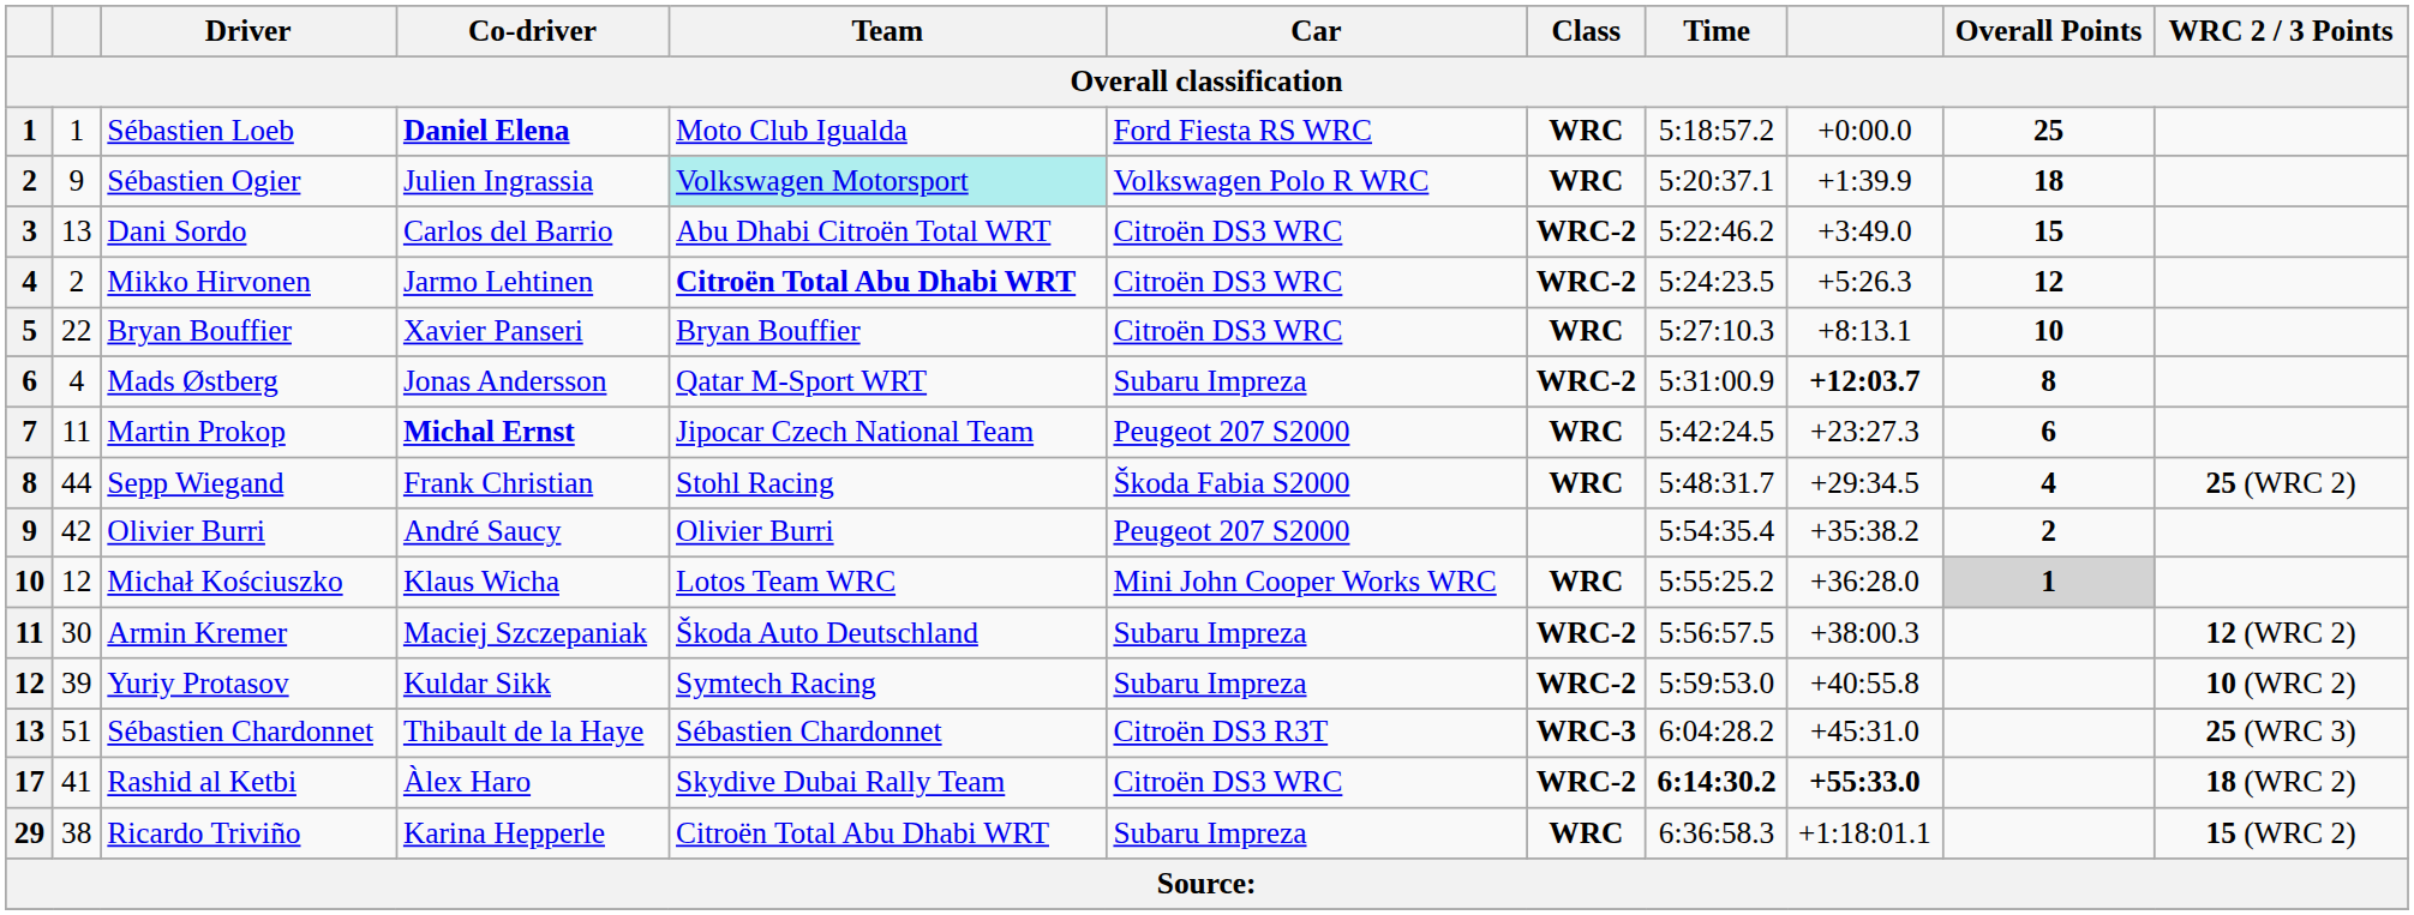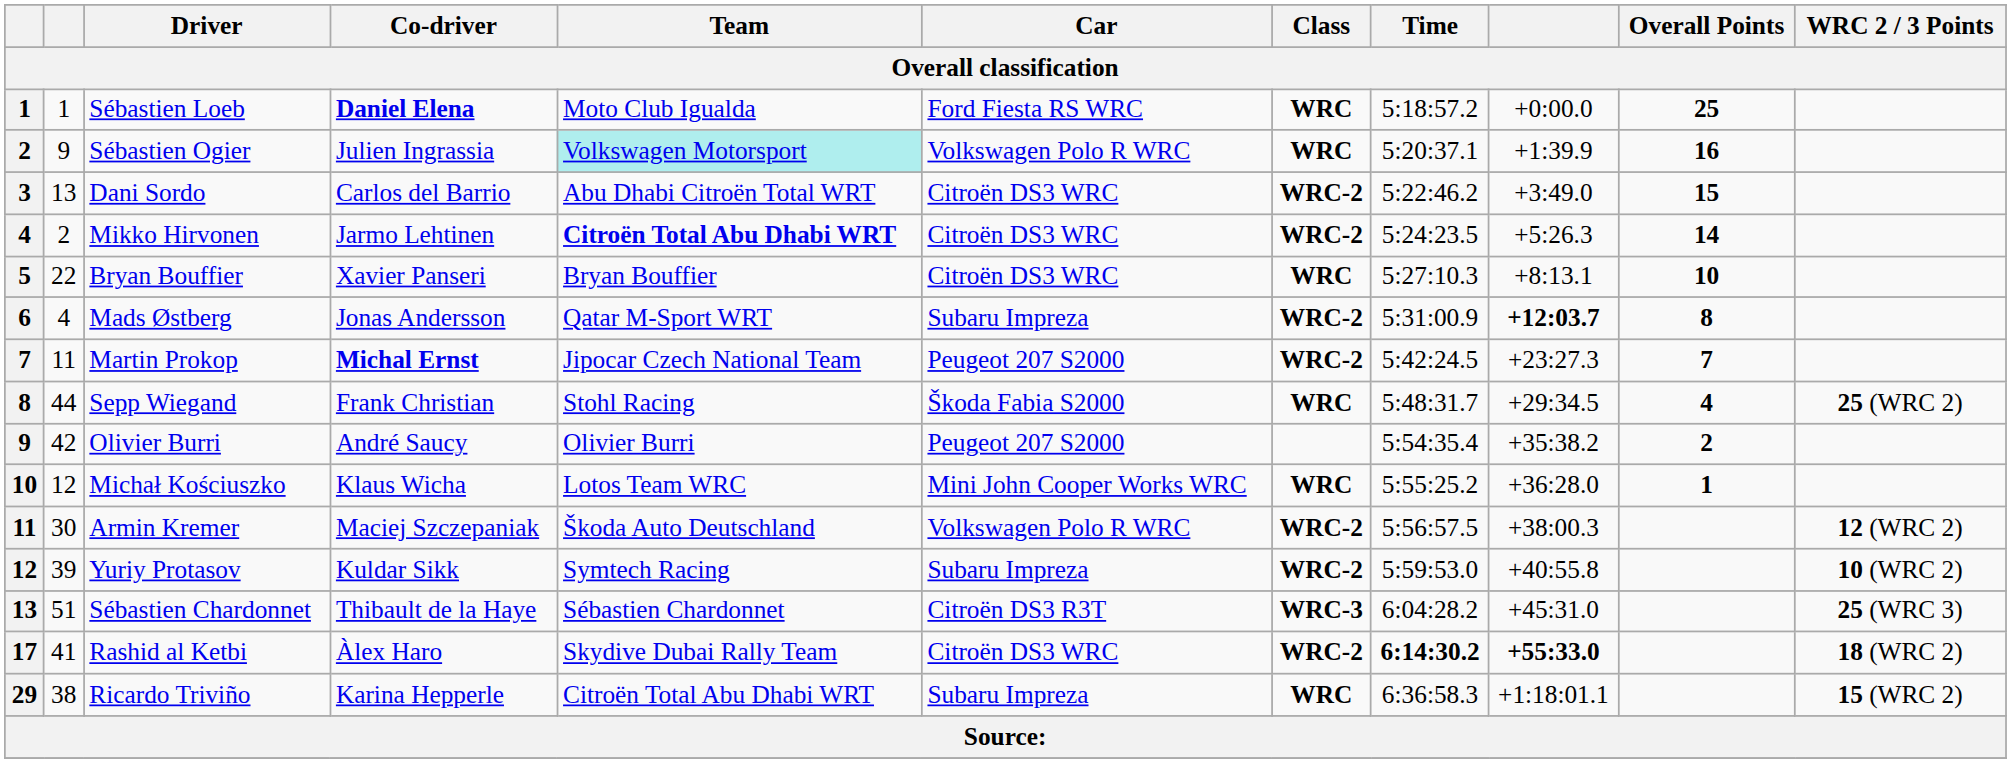 <table class="wikitable" width=90% style="text-align: left; font-size: 90%; max-width: 1200px;">
 <tr>
 <th></th>
 <th></th>
 <th>Driver</th>
 <th>Co-driver</th>
 <th>Team</th>
 <th>Car</th>
 <th>Class</th>
 <th>Time</th>
 <th></th>
 <th>Overall Points</th>
 <th>WRC 2 / 3 Points</th>
 </tr>
 <tr>
 <th colspan=11>Overall classification</th>
 </tr>
 <tr>
 <th>1</th>
 <td align="center">1</td>
 <td> <a href='#'>Sébastien Loeb</a></td>
 <td><strong> <a href='#'>Daniel Elena</a></strong></td>
 <td> <a href='#'>Moto Club Igualda</a></td>
 <td><a href='#'>Ford Fiesta RS WRC</a></td>
 <td align="center"><strong><span>WRC</span></strong></td>
 <td align="center">5:18:57.2</td>
 <td align="center">+0:00.0</td>
 <td align="center"><strong>25</strong></td>
 <td></td>
 </tr>
 <tr>
 <th>2</th>
 <td align="center">9</td>
 <td> <a href='#'>Sébastien Ogier</a></td>
 <td> <a href='#'>Julien Ingrassia</a></td>
 <td style="background: paleturquoise;"> <a href='#'>Volkswagen Motorsport</a></td>
 <td><a href='#'>Volkswagen Polo R WRC</a></td>
 <td align="center"><strong><span>WRC</span></strong></td>
 <td align="center">5:20:37.1</td>
 <td align="center">+1:39.9</td>
-<td align="center"><strong>18</strong></td>
+<td align="center"><strong>16</strong></td>
 <td></td>
 </tr>
 <tr>
 <th>3</th>
 <td align="center">13</td>
 <td> <a href='#'>Dani Sordo</a></td>
 <td> <a href='#'>Carlos del Barrio</a></td>
 <td> <a href='#'>Abu Dhabi Citroën Total WRT</a></td>
 <td><a href='#'>Citroën DS3 WRC</a></td>
 <td align="center"><strong><span>WRC-2</span></strong></td>
 <td align="center">5:22:46.2</td>
 <td align="center">+3:49.0</td>
 <td align="center"><strong>15</strong></td>
 <td></td>
 </tr>
 <tr>
 <th>4</th>
 <td align="center">2</td>
 <td> <a href='#'>Mikko Hirvonen</a></td>
 <td> <a href='#'>Jarmo Lehtinen</a></td>
 <td><strong> <a href='#'>Citroën Total Abu Dhabi WRT</a></strong></td>
 <td><a href='#'>Citroën DS3 WRC</a></td>
 <td align="center"><strong><span>WRC-2</span></strong></td>
 <td align="center">5:24:23.5</td>
 <td align="center">+5:26.3</td>
-<td align="center"><strong>12</strong></td>
+<td align="center"><strong>14</strong></td>
 <td></td>
 </tr>
 <tr>
 <th>5</th>
 <td align="center">22</td>
 <td> <a href='#'>Bryan Bouffier</a></td>
 <td> <a href='#'>Xavier Panseri</a></td>
 <td> <a href='#'>Bryan Bouffier</a></td>
 <td><a href='#'>Citroën DS3 WRC</a></td>
 <td align="center"><strong><span>WRC</span></strong></td>
 <td align="center">5:27:10.3</td>
 <td align="center">+8:13.1</td>
 <td align="center"><strong>10</strong></td>
 <td></td>
 </tr>
 <tr>
 <th>6</th>
 <td align="center">4</td>
 <td> <a href='#'>Mads Østberg</a></td>
 <td> <a href='#'>Jonas Andersson</a></td>
 <td> <a href='#'>Qatar M-Sport WRT</a></td>
 <td><a href='#'>Subaru Impreza</a></td>
 <td align="center"><strong><span>WRC-2</span></strong></td>
 <td align="center">5:31:00.9</td>
 <td align="center"><strong>+12:03.7</strong></td>
 <td align="center"><strong>8</strong></td>
 <td></td>
 </tr>
 <tr>
 <th>7</th>
 <td align="center">11</td>
 <td> <a href='#'>Martin Prokop</a></td>
 <td><strong> <a href='#'>Michal Ernst</a></strong></td>
 <td> <a href='#'>Jipocar Czech National Team</a></td>
 <td><a href='#'>Peugeot 207 S2000</a></td>
-<td align="center"><strong><span>WRC</span></strong></td>
+<td align="center"><strong><span>WRC-2</span></strong></td>
 <td align="center">5:42:24.5</td>
 <td align="center">+23:27.3</td>
-<td align="center"><strong>6</strong></td>
+<td align="center"><strong>7</strong></td>
 <td></td>
 </tr>
 <tr>
 <th>8</th>
 <td align="center">44</td>
 <td> <a href='#'>Sepp Wiegand</a></td>
 <td> <a href='#'>Frank Christian</a></td>
 <td> <a href='#'>Stohl Racing</a></td>
 <td><a href='#'>Škoda Fabia S2000</a></td>
 <td align="center"><strong><span>WRC</span></strong></td>
 <td align="center">5:48:31.7</td>
 <td align="center">+29:34.5</td>
 <td align="center"><strong>4</strong></td>
 <td align="center"><strong>25</strong> (WRC 2)</td>
 </tr>
 <tr>
 <th>9</th>
 <td align="center">42</td>
 <td> <a href='#'>Olivier Burri</a></td>
 <td> <a href='#'>André Saucy</a></td>
 <td> <a href='#'>Olivier Burri</a></td>
 <td><a href='#'>Peugeot 207 S2000</a></td>
 <td></td>
 <td align="center">5:54:35.4</td>
 <td align="center">+35:38.2</td>
 <td align="center"><strong>2</strong></td>
 <td></td>
 </tr>
 <tr>
 <th>10</th>
 <td align="center">12</td>
 <td> <a href='#'>Michał Kościuszko</a></td>
 <td> <a href='#'>Klaus Wicha</a></td>
 <td> <a href='#'>Lotos Team WRC</a></td>
 <td><a href='#'>Mini John Cooper Works WRC</a></td>
 <td align="center"><strong><span>WRC</span></strong></td>
 <td align="center">5:55:25.2</td>
 <td align="center">+36:28.0</td>
-<td align="center" style="background: lightgrey;"><strong>1</strong></td>
+<td align="center"><strong>1</strong></td>
 <td></td>
 </tr>
 <tr>
 <th>11</th>
 <td align="center">30</td>
 <td> <a href='#'>Armin Kremer</a></td>
 <td> <a href='#'>Maciej Szczepaniak</a></td>
 <td> <a href='#'>Škoda Auto Deutschland</a></td>
-<td><a href='#'>Subaru Impreza</a></td>
+<td><a href='#'>Volkswagen Polo R WRC</a></td>
 <td align="center"><strong><span>WRC-2</span></strong></td>
 <td align="center">5:56:57.5</td>
 <td align="center">+38:00.3</td>
 <td></td>
 <td align="center"><strong>12</strong> (WRC 2)</td>
 </tr>
 <tr>
 <th>12</th>
 <td align="center">39</td>
 <td> <a href='#'>Yuriy Protasov</a></td>
 <td> <a href='#'>Kuldar Sikk</a></td>
 <td> <a href='#'>Symtech Racing</a></td>
 <td><a href='#'>Subaru Impreza</a></td>
 <td align="center"><strong><span>WRC-2</span></strong></td>
 <td align="center">5:59:53.0</td>
 <td align="center">+40:55.8</td>
 <td></td>
 <td align="center"><strong>10</strong> (WRC 2)</td>
 </tr>
 <tr>
 <th>13</th>
 <td align="center">51</td>
 <td> <a href='#'>Sébastien Chardonnet</a></td>
 <td> <a href='#'>Thibault de la Haye</a></td>
 <td> <a href='#'>Sébastien Chardonnet</a></td>
 <td><a href='#'>Citroën DS3 R3T</a></td>
 <td align="center"><strong><span>WRC-3</span></strong></td>
 <td align="center">6:04:28.2</td>
 <td align="center">+45:31.0</td>
 <td></td>
 <td align="center"><strong>25</strong> (WRC 3)</td>
 </tr>
 <tr>
 <th>17</th>
 <td align="center">41</td>
 <td> <a href='#'>Rashid al Ketbi</a></td>
 <td> <a href='#'>Àlex Haro</a></td>
 <td> <a href='#'>Skydive Dubai Rally Team</a></td>
 <td><a href='#'>Citroën DS3 WRC</a></td>
 <td align="center"><strong><span>WRC-2</span></strong></td>
 <td align="center"><strong>6:14:30.2</strong></td>
 <td align="center"><strong>+55:33.0</strong></td>
 <td></td>
 <td align="center"><strong>18</strong> (WRC 2)</td>
 </tr>
 <tr>
 <th>29</th>
 <td align="center">38</td>
 <td> <a href='#'>Ricardo Triviño</a></td>
 <td> <a href='#'>Karina Hepperle</a></td>
 <td> <a href='#'>Citroën Total Abu Dhabi WRT</a></td>
 <td><a href='#'>Subaru Impreza</a></td>
 <td align="center"><strong><span>WRC</span></strong></td>
 <td align="center">6:36:58.3</td>
 <td align="center">+1:18:01.1</td>
 <td></td>
 <td align="center"><strong>15</strong> (WRC 2)</td>
 </tr>
 <tr>
 <th colspan=11>Source:</th>
 </tr>
 <tr>
 </tr>
 </table>
